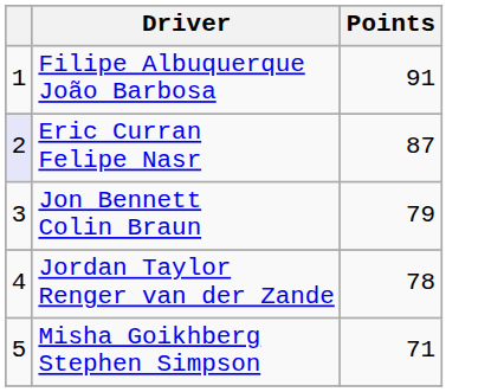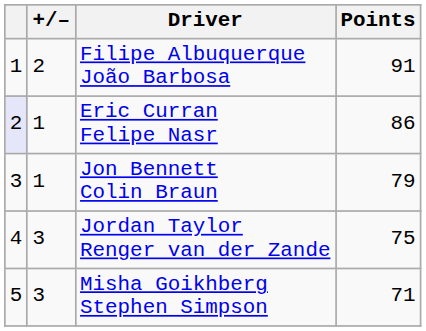 <table class="wikitable" style="font-size: 95%;">
 <tr>
 <th scope="col"></th>
+<th scope="col">+/–</th>
 <th scope="col">Driver</th>
 <th scope="col">Points</th>
 </tr>
 <tr>
 <td align=center>1</td>
+<td align="left"> 2</td>
 <td> <a href='#'>Filipe Albuquerque</a><br> <a href='#'>João Barbosa</a></td>
 <td align=right>91</td>
 </tr>
 <tr>
 <td align=center style="background: lavender;">2</td>
+<td align="left"> 1</td>
 <td> <a href='#'>Eric Curran</a><br> <a href='#'>Felipe Nasr</a></td>
-<td align=right>87</td>
+<td align=right>86</td>
 </tr>
 <tr>
 <td align=center>3</td>
+<td align="left"> 1</td>
 <td> <a href='#'>Jon Bennett</a><br> <a href='#'>Colin Braun</a></td>
 <td align=right>79</td>
 </tr>
 <tr>
 <td align=center>4</td>
+<td align="left"> 3</td>
 <td> <a href='#'>Jordan Taylor</a><br> <a href='#'>Renger van der Zande</a></td>
-<td align=right>78</td>
+<td align=right>75</td>
 </tr>
 <tr>
 <td align=center>5</td>
+<td align="left"> 3</td>
 <td> <a href='#'>Misha Goikhberg</a><br> <a href='#'>Stephen Simpson</a></td>
 <td align=right>71</td>
 </tr>
 </table>
